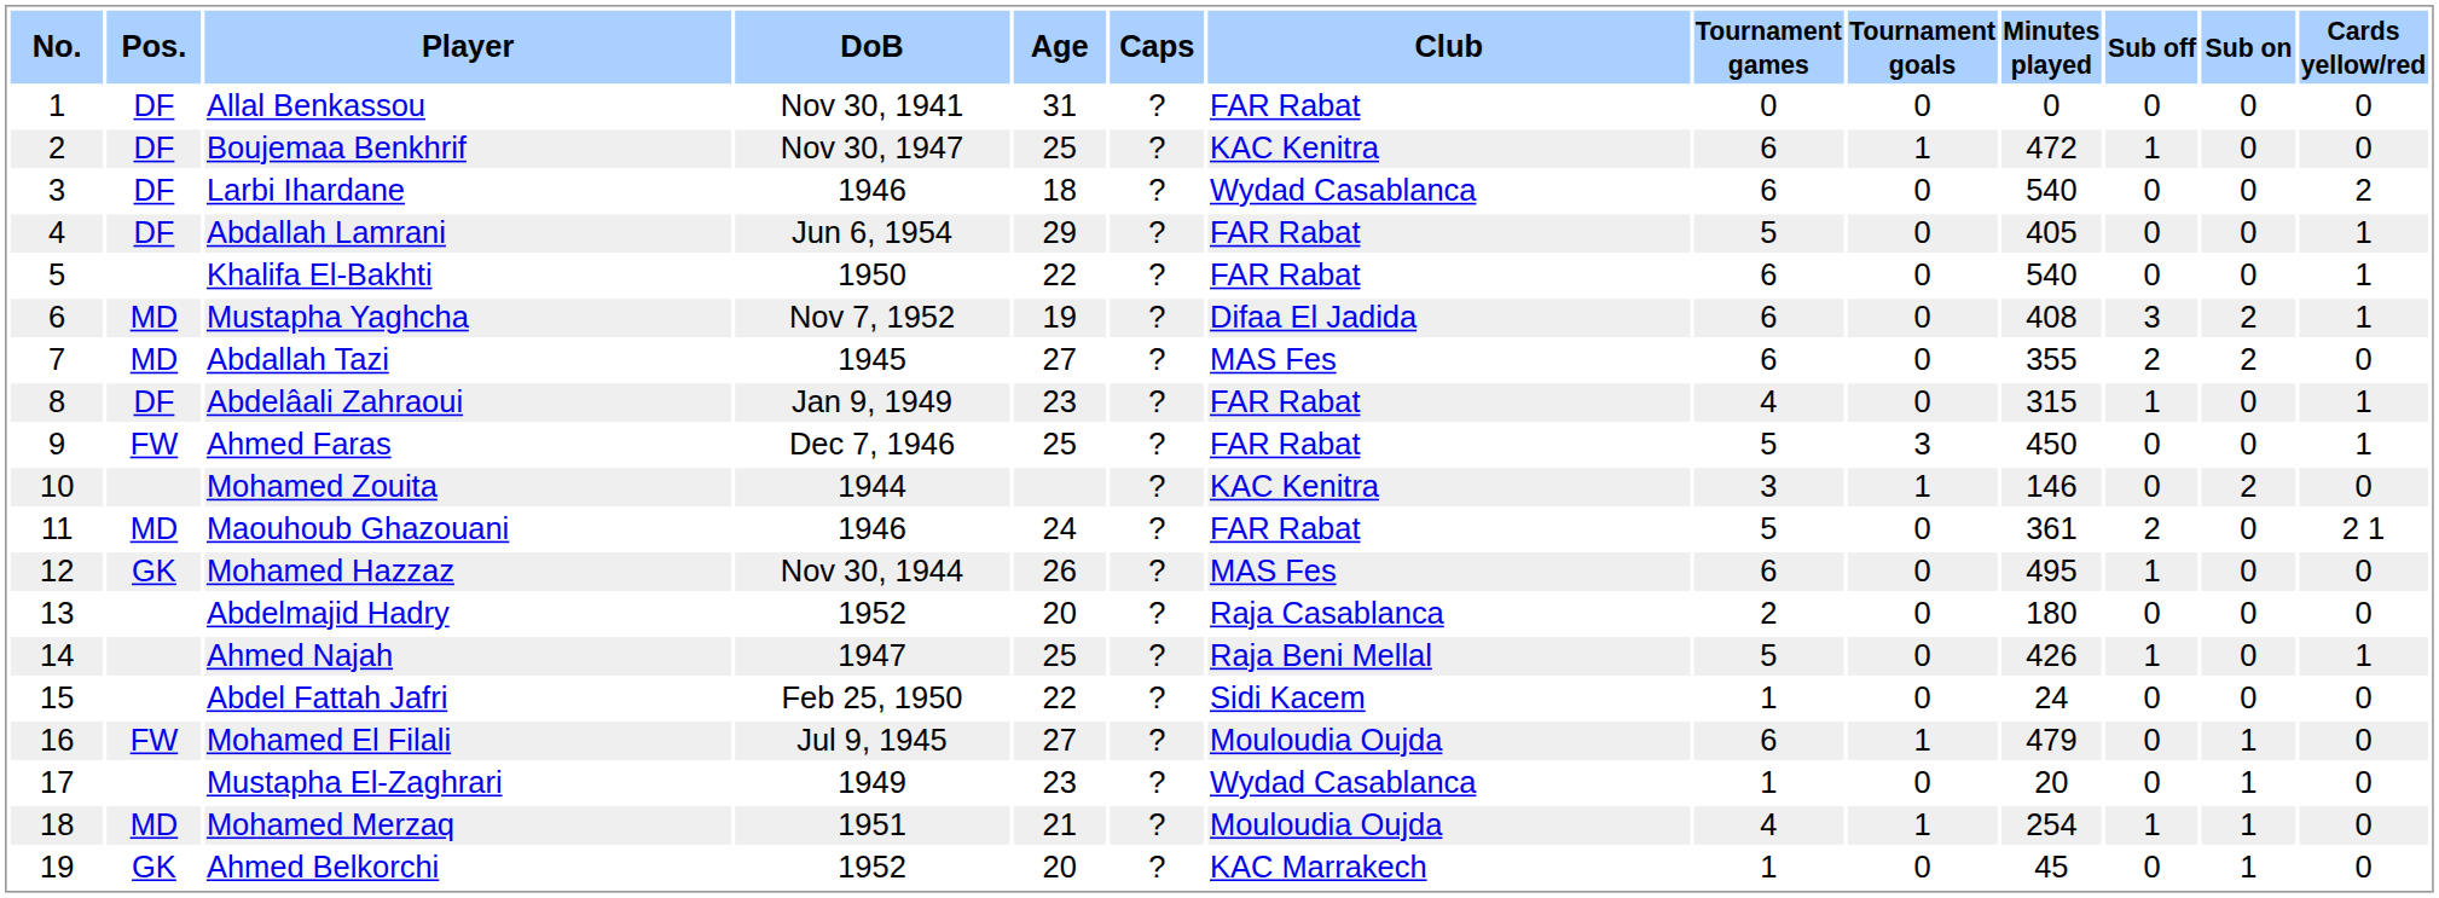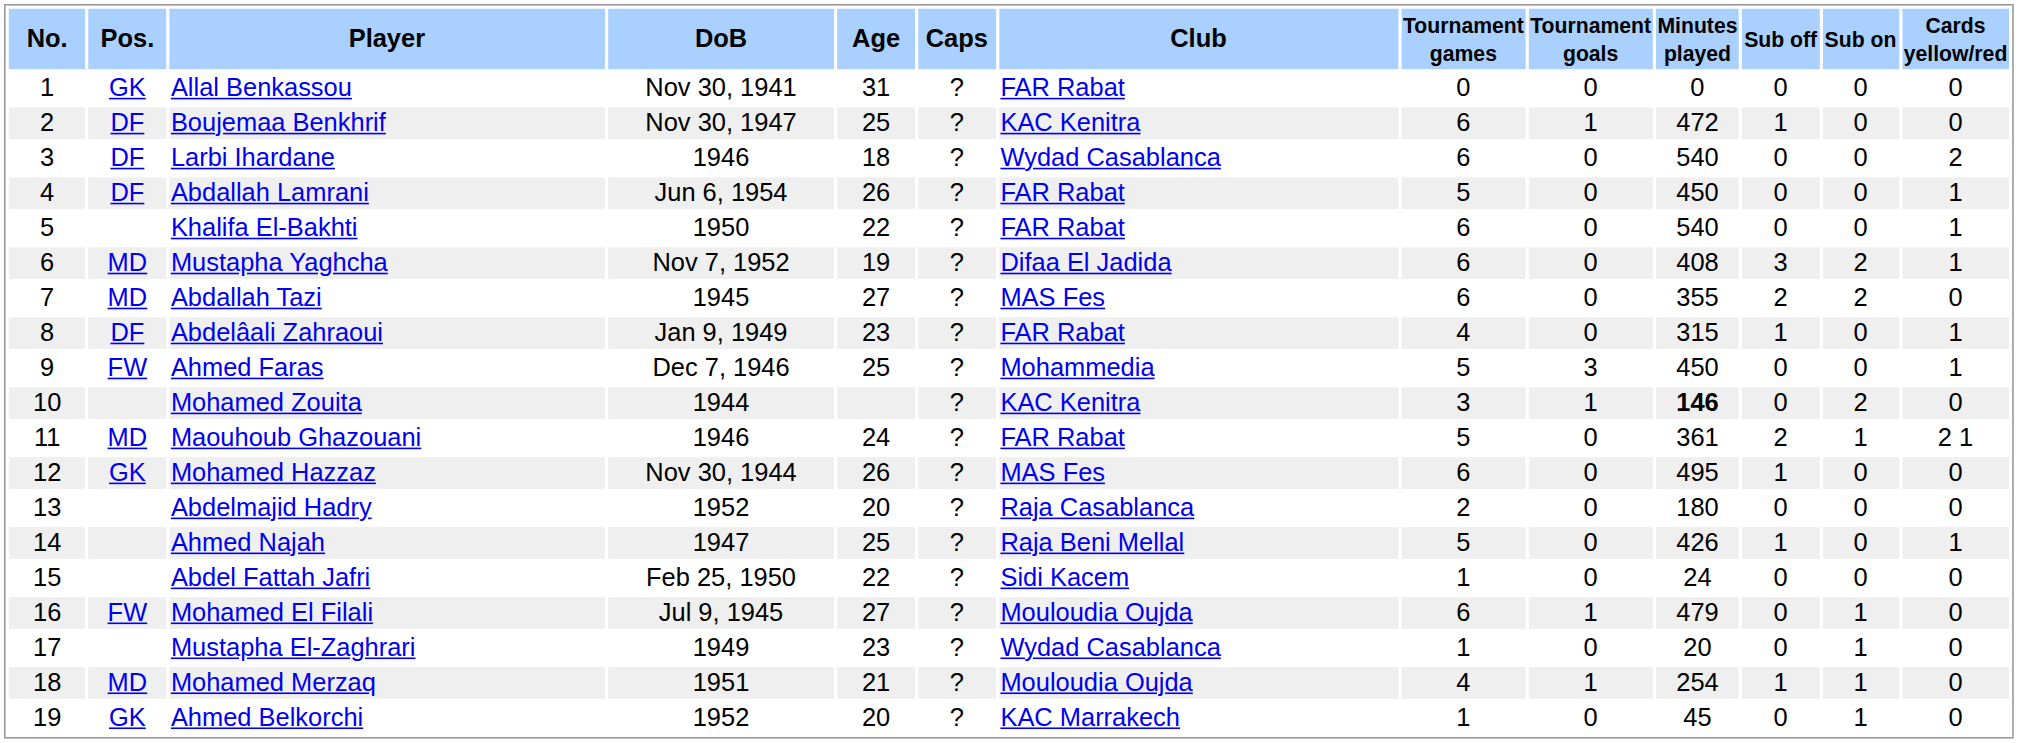 <table border="0" width="100%" style="border: 1px solid #999; background-color:#FFFFFF; text-align:center">
 <tr align="center" bgcolor="#AAD0FF">
 <th width=4%>No.</th>
 <th width=4%>Pos.</th>
 <th width=23%>Player</th>
 <th width=12%>DoB</th>
 <th width=4%>Age</th>
 <th width=4%>Caps</th>
 <th width=21%>Club</th>
 <th width=6%><small>Tournament<br>games</small></th>
 <th width=6%><small>Tournament<br>goals</small></th>
 <th width=4%><small>Minutes<br>played</small></th>
 <th width=4%><small>Sub off</small></th>
 <th width=4%><small>Sub on</small></th>
 <th width=4%><small>Cards<br>yellow/red</small></th>
 </tr>
 <tr>
 <td>1</td>
-<td><a href='#'>DF</a></td>
+<td><a href='#'>GK</a></td>
 <td align="left"><a href='#'>Allal Benkassou</a></td>
 <td>Nov 30, 1941</td>
 <td>31</td>
 <td>?</td>
 <td align="left"> <a href='#'>FAR Rabat</a></td>
 <td>0</td>
 <td>0</td>
 <td>0</td>
 <td>0</td>
 <td>0</td>
 <td>0</td>
 </tr>
 <tr bgcolor="#EFEFEF">
 <td>2</td>
 <td><a href='#'>DF</a></td>
 <td align="left"><a href='#'>Boujemaa Benkhrif</a></td>
 <td>Nov 30, 1947</td>
 <td>25</td>
 <td>?</td>
 <td align="left"> <a href='#'>KAC Kenitra</a></td>
 <td>6</td>
 <td>1</td>
 <td>472</td>
 <td>1</td>
 <td>0</td>
 <td>0</td>
 </tr>
 <tr>
 <td>3</td>
 <td><a href='#'>DF</a></td>
 <td align="left"><a href='#'>Larbi Ihardane</a></td>
 <td>1946</td>
 <td>18</td>
 <td>?</td>
 <td align="left"> <a href='#'>Wydad Casablanca</a></td>
 <td>6</td>
 <td>0</td>
 <td>540</td>
 <td>0</td>
 <td>0</td>
 <td>2</td>
 </tr>
 <tr bgcolor="#EFEFEF">
 <td>4</td>
 <td><a href='#'>DF</a></td>
 <td align="left"><a href='#'>Abdallah Lamrani</a></td>
 <td>Jun 6, 1954</td>
-<td>29</td>
+<td>26</td>
 <td>?</td>
 <td align="left"> <a href='#'>FAR Rabat</a></td>
 <td>5</td>
 <td>0</td>
-<td>405</td>
+<td>450</td>
 <td>0</td>
 <td>0</td>
 <td>1</td>
 </tr>
 <tr>
 <td>5</td>
 <td></td>
 <td align="left"><a href='#'>Khalifa El-Bakhti</a></td>
 <td>1950</td>
 <td>22</td>
 <td>?</td>
 <td align="left"> <a href='#'>FAR Rabat</a></td>
 <td>6</td>
 <td>0</td>
 <td>540</td>
 <td>0</td>
 <td>0</td>
 <td>1</td>
 </tr>
 <tr bgcolor="#EFEFEF">
 <td>6</td>
 <td><a href='#'>MD</a></td>
 <td align="left"><a href='#'>Mustapha Yaghcha</a></td>
 <td>Nov 7, 1952</td>
 <td>19</td>
 <td>?</td>
 <td align="left"> <a href='#'>Difaa El Jadida</a></td>
 <td>6</td>
 <td>0</td>
 <td>408</td>
 <td>3</td>
 <td>2</td>
 <td>1</td>
 </tr>
 <tr>
 <td>7</td>
 <td><a href='#'>MD</a></td>
 <td align="left"><a href='#'>Abdallah Tazi</a></td>
 <td>1945</td>
 <td>27</td>
 <td>?</td>
 <td align="left"> <a href='#'>MAS Fes</a></td>
 <td>6</td>
 <td>0</td>
 <td>355</td>
 <td>2</td>
 <td>2</td>
 <td>0</td>
 </tr>
 <tr bgcolor="#EFEFEF">
 <td>8</td>
 <td><a href='#'>DF</a></td>
 <td align="left"><a href='#'>Abdelâali Zahraoui</a></td>
 <td>Jan 9, 1949</td>
 <td>23</td>
 <td>?</td>
 <td align="left"> <a href='#'>FAR Rabat</a></td>
 <td>4</td>
 <td>0</td>
 <td>315</td>
 <td>1</td>
 <td>0</td>
 <td>1</td>
 </tr>
 <tr>
 <td>9</td>
 <td><a href='#'>FW</a></td>
 <td align="left"><a href='#'>Ahmed Faras</a></td>
 <td>Dec 7, 1946</td>
 <td>25</td>
 <td>?</td>
-<td align="left"> <a href='#'>FAR Rabat</a></td>
+<td align="left"> <a href='#'>Mohammedia</a></td>
 <td>5</td>
 <td>3</td>
 <td>450</td>
 <td>0</td>
 <td>0</td>
 <td>1</td>
 </tr>
 <tr bgcolor="#EFEFEF">
 <td>10</td>
 <td></td>
 <td align="left"><a href='#'>Mohamed Zouita</a></td>
 <td>1944</td>
 <td></td>
 <td>?</td>
 <td align="left"> <a href='#'>KAC Kenitra</a></td>
 <td>3</td>
 <td>1</td>
-<td>146</td>
+<td><strong>146</strong></td>
 <td>0</td>
 <td>2</td>
 <td>0</td>
 </tr>
 <tr>
 <td>11</td>
 <td><a href='#'>MD</a></td>
 <td align="left"><a href='#'>Maouhoub Ghazouani</a></td>
 <td>1946</td>
 <td>24</td>
 <td>?</td>
 <td align="left"> <a href='#'>FAR Rabat</a></td>
 <td>5</td>
 <td>0</td>
 <td>361</td>
 <td>2</td>
-<td>0</td>
+<td>1</td>
 <td>2 1</td>
 </tr>
 <tr bgcolor="#EFEFEF">
 <td>12</td>
 <td><a href='#'>GK</a></td>
 <td align="left"><a href='#'>Mohamed Hazzaz</a></td>
 <td>Nov 30, 1944</td>
 <td>26</td>
 <td>?</td>
 <td align="left"> <a href='#'>MAS Fes</a></td>
 <td>6</td>
 <td>0</td>
 <td>495</td>
 <td>1</td>
 <td>0</td>
 <td>0</td>
 </tr>
 <tr>
 <td>13</td>
 <td></td>
 <td align="left"><a href='#'>Abdelmajid Hadry</a></td>
 <td>1952</td>
 <td>20</td>
 <td>?</td>
 <td align="left"> <a href='#'>Raja Casablanca</a></td>
 <td>2</td>
 <td>0</td>
 <td>180</td>
 <td>0</td>
 <td>0</td>
 <td>0</td>
 </tr>
 <tr bgcolor="#EFEFEF">
 <td>14</td>
 <td></td>
 <td align="left"><a href='#'>Ahmed Najah</a></td>
 <td>1947</td>
 <td>25</td>
 <td>?</td>
 <td align="left"> <a href='#'>Raja Beni Mellal</a></td>
 <td>5</td>
 <td>0</td>
 <td>426</td>
 <td>1</td>
 <td>0</td>
 <td>1</td>
 </tr>
 <tr>
 <td>15</td>
 <td></td>
 <td align="left"><a href='#'>Abdel Fattah Jafri</a></td>
 <td>Feb 25, 1950</td>
 <td>22</td>
 <td>?</td>
 <td align="left"> <a href='#'>Sidi Kacem</a></td>
 <td>1</td>
 <td>0</td>
 <td>24</td>
 <td>0</td>
 <td>0</td>
 <td>0</td>
 </tr>
 <tr bgcolor="#EFEFEF">
 <td>16</td>
 <td><a href='#'>FW</a></td>
 <td align="left"><a href='#'>Mohamed El Filali</a></td>
 <td>Jul 9, 1945</td>
 <td>27</td>
 <td>?</td>
 <td align="left"> <a href='#'>Mouloudia Oujda</a></td>
 <td>6</td>
 <td>1</td>
 <td>479</td>
 <td>0</td>
 <td>1</td>
 <td>0</td>
 </tr>
 <tr>
 <td>17</td>
 <td></td>
 <td align="left"><a href='#'>Mustapha El-Zaghrari</a></td>
 <td>1949</td>
 <td>23</td>
 <td>?</td>
 <td align="left"> <a href='#'>Wydad Casablanca</a></td>
 <td>1</td>
 <td>0</td>
 <td>20</td>
 <td>0</td>
 <td>1</td>
 <td>0</td>
 </tr>
 <tr bgcolor="#EFEFEF">
 <td>18</td>
 <td><a href='#'>MD</a></td>
 <td align="left"><a href='#'>Mohamed Merzaq</a></td>
 <td>1951</td>
 <td>21</td>
 <td>?</td>
 <td align="left"> <a href='#'>Mouloudia Oujda</a></td>
 <td>4</td>
 <td>1</td>
 <td>254</td>
 <td>1</td>
 <td>1</td>
 <td>0</td>
 </tr>
 <tr>
 <td>19</td>
 <td><a href='#'>GK</a></td>
 <td align="left"><a href='#'>Ahmed Belkorchi</a></td>
 <td>1952</td>
 <td>20</td>
 <td>?</td>
 <td align="left"> <a href='#'>KAC Marrakech</a></td>
 <td>1</td>
 <td>0</td>
 <td>45</td>
 <td>0</td>
 <td>1</td>
 <td>0</td>
 </tr>
 </table>
